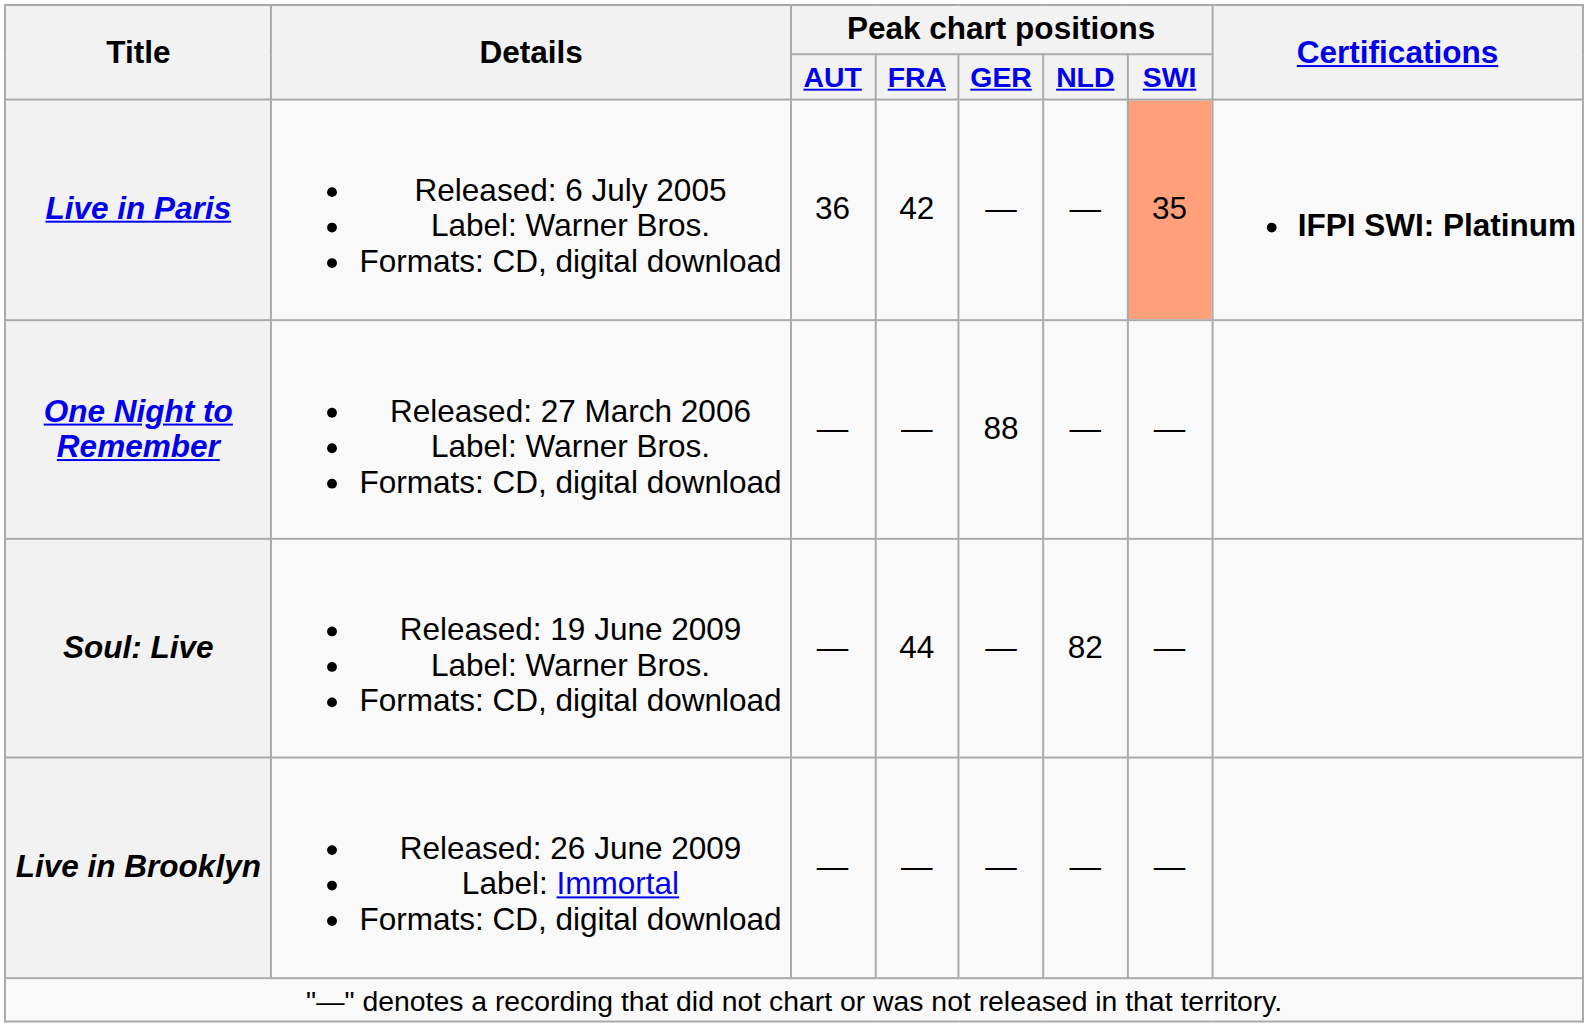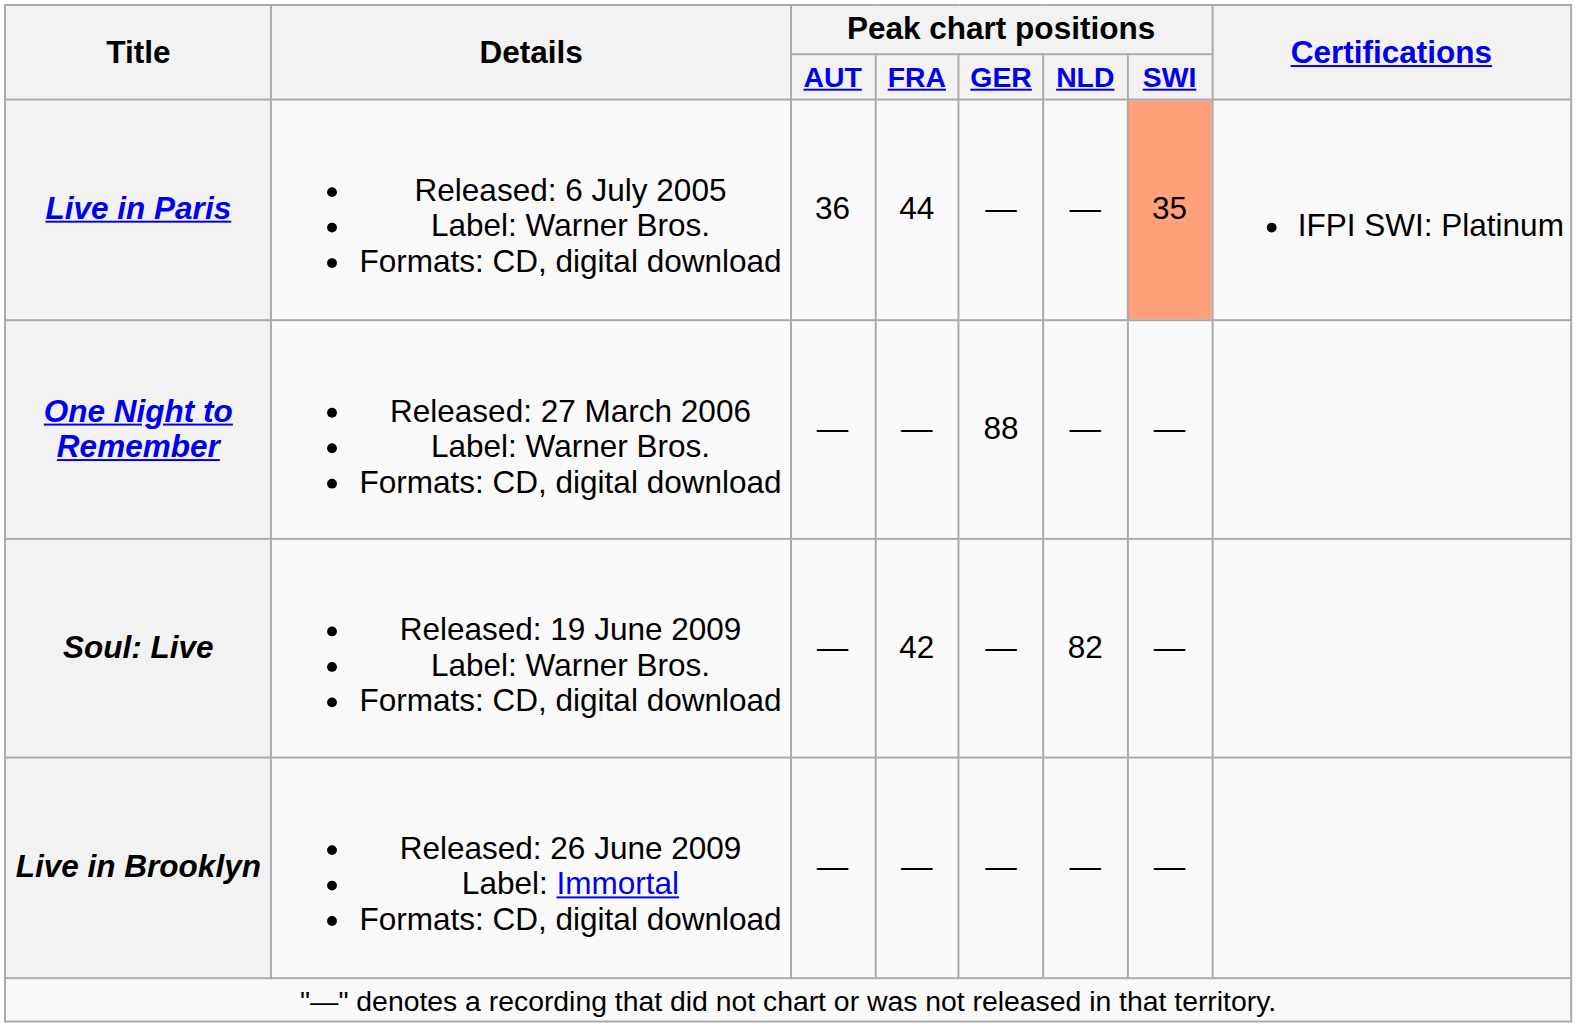 <table class="wikitable plainrowheaders" style="text-align:center;">
 <tr>
 <th scope="col" rowspan="2" style="width:8em;">Title</th>
 <th scope="col" rowspan="2" style="width:16em;">Details</th>
 <th scope="col" colspan="5">Peak chart positions</th>
 <th scope="col" rowspan="2"><a href='#'>Certifications</a></th>
 </tr>
 <tr>
 <th scope="col" style="width:2.5em;font-size:90%;"><a href='#'>AUT</a><br></th>
 <th scope="col" style="width:2.5em;font-size:90%;"><a href='#'>FRA</a><br></th>
 <th scope="col" style="width:2.5em;font-size:90%;"><a href='#'>GER</a><br></th>
 <th scope="col" style="width:2.5em;font-size:90%;"><a href='#'>NLD</a><br></th>
 <th scope="col" style="width:2.5em;font-size:90%;"><a href='#'>SWI</a><br></th>
 </tr>
 <tr>
 <th scope="row"><em><a href='#'>Live in Paris</a></em></th>
 <td><br><ul><li>Released: 6 July 2005</li><li>Label: Warner Bros.</li><li>Formats: CD, digital download</li></ul></td>
 <td>36</td>
-<td>42</td>
+<td>44</td>
 <td>—</td>
 <td>—</td>
 <td style="background: lightsalmon;">35</td>
-<td><strong><br><ul><li>IFPI SWI: Platinum</li></ul></strong></td>
+<td><br><ul><li>IFPI SWI: Platinum</li></ul></td>
 </tr>
 <tr>
 <th scope="row"><em><a href='#'>One Night to Remember</a></em></th>
 <td><br><ul><li>Released: 27 March 2006</li><li>Label: Warner Bros.</li><li>Formats: CD, digital download</li></ul></td>
 <td>—</td>
 <td>—</td>
 <td>88</td>
 <td>—</td>
 <td>—</td>
 <td></td>
 </tr>
 <tr>
 <th scope="row"><em>Soul: Live</em></th>
 <td><br><ul><li>Released: 19 June 2009</li><li>Label: Warner Bros.</li><li>Formats: CD, digital download</li></ul></td>
 <td>—</td>
-<td>44</td>
+<td>42</td>
 <td>—</td>
 <td>82</td>
 <td>—</td>
 <td></td>
 </tr>
 <tr>
 <th scope="row"><em>Live in Brooklyn</em></th>
 <td><br><ul><li>Released: 26 June 2009</li><li>Label: <a href='#'>Immortal</a></li><li>Formats: CD, digital download</li></ul></td>
 <td>—</td>
 <td>—</td>
 <td>—</td>
 <td>—</td>
 <td>—</td>
 <td></td>
 </tr>
 <tr>
 <td colspan="15" style="font-size:90%">"—" denotes a recording that did not chart or was not released in that territory.</td>
 </tr>
 </table>
